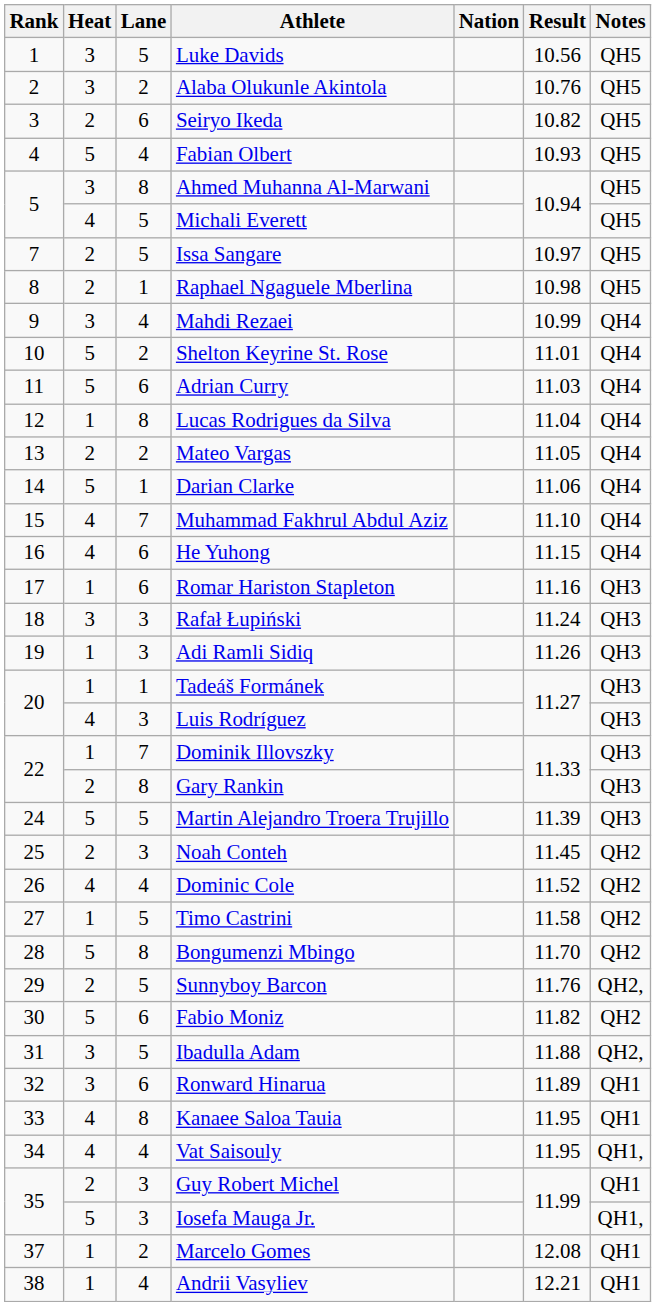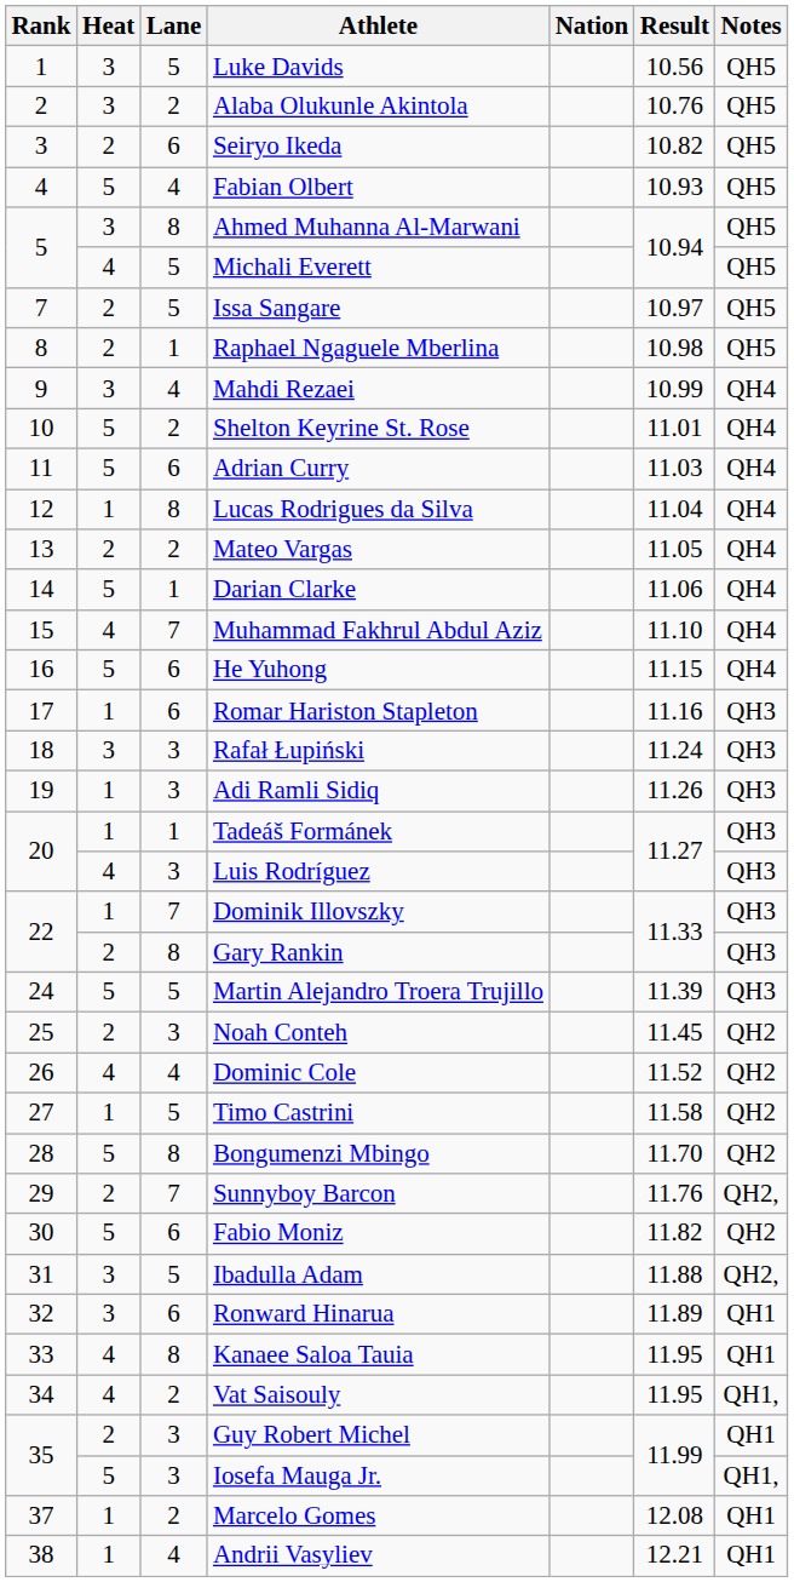 <table class="wikitable sortable" style="text-align:center">
 <tr>
 <th>Rank</th>
 <th>Heat</th>
 <th>Lane</th>
 <th>Athlete</th>
 <th>Nation</th>
 <th>Result</th>
 <th>Notes</th>
 </tr>
 <tr>
 <td>1</td>
 <td>3</td>
 <td>5</td>
 <td align=left><a href='#'>Luke Davids</a></td>
 <td align=left></td>
 <td>10.56</td>
 <td>QH5</td>
 </tr>
 <tr>
 <td>2</td>
 <td>3</td>
 <td>2</td>
 <td align=left><a href='#'>Alaba Olukunle Akintola</a></td>
 <td align=left></td>
 <td>10.76</td>
 <td>QH5</td>
 </tr>
 <tr>
 <td>3</td>
 <td>2</td>
 <td>6</td>
 <td align=left><a href='#'>Seiryo Ikeda</a></td>
 <td align=left></td>
 <td>10.82</td>
 <td>QH5</td>
 </tr>
 <tr>
 <td>4</td>
 <td>5</td>
 <td>4</td>
 <td align=left><a href='#'>Fabian Olbert</a></td>
 <td align=left></td>
 <td>10.93</td>
 <td>QH5</td>
 </tr>
 <tr>
 <td rowspan=2>5</td>
 <td>3</td>
 <td>8</td>
 <td align=left><a href='#'>Ahmed Muhanna Al-Marwani</a></td>
 <td align=left></td>
 <td rowspan=2>10.94</td>
 <td>QH5</td>
 </tr>
 <tr>
 <td>4</td>
 <td>5</td>
 <td align=left><a href='#'>Michali Everett</a></td>
 <td align=left></td>
 <td>QH5</td>
 </tr>
 <tr>
 <td>7</td>
 <td>2</td>
 <td>5</td>
 <td align=left><a href='#'>Issa Sangare</a></td>
 <td align=left></td>
 <td>10.97</td>
 <td>QH5</td>
 </tr>
 <tr>
 <td>8</td>
 <td>2</td>
 <td>1</td>
 <td align=left><a href='#'>Raphael Ngaguele Mberlina</a></td>
 <td align=left></td>
 <td>10.98</td>
 <td>QH5</td>
 </tr>
 <tr>
 <td>9</td>
 <td>3</td>
 <td>4</td>
 <td align=left><a href='#'>Mahdi Rezaei</a></td>
 <td align=left></td>
 <td>10.99</td>
 <td>QH4</td>
 </tr>
 <tr>
 <td>10</td>
 <td>5</td>
 <td>2</td>
 <td align=left><a href='#'>Shelton Keyrine St. Rose</a></td>
 <td align=left></td>
 <td>11.01</td>
 <td>QH4</td>
 </tr>
 <tr>
 <td>11</td>
 <td>5</td>
 <td>6</td>
 <td align=left><a href='#'>Adrian Curry</a></td>
 <td align=left></td>
 <td>11.03</td>
 <td>QH4</td>
 </tr>
 <tr>
 <td>12</td>
 <td>1</td>
 <td>8</td>
 <td align=left><a href='#'>Lucas Rodrigues da Silva</a></td>
 <td align=left></td>
 <td>11.04</td>
 <td>QH4</td>
 </tr>
 <tr>
 <td>13</td>
 <td>2</td>
 <td>2</td>
 <td align=left><a href='#'>Mateo Vargas</a></td>
 <td align=left></td>
 <td>11.05</td>
 <td>QH4</td>
 </tr>
 <tr>
 <td>14</td>
 <td>5</td>
 <td>1</td>
 <td align=left><a href='#'>Darian Clarke</a></td>
 <td align=left></td>
 <td>11.06</td>
 <td>QH4</td>
 </tr>
 <tr>
 <td>15</td>
 <td>4</td>
 <td>7</td>
 <td align=left><a href='#'>Muhammad Fakhrul Abdul Aziz</a></td>
 <td align=left></td>
 <td>11.10</td>
 <td>QH4</td>
 </tr>
 <tr>
 <td>16</td>
-<td>4</td>
+<td>5</td>
 <td>6</td>
 <td align=left><a href='#'>He Yuhong</a></td>
 <td align=left></td>
 <td>11.15</td>
 <td>QH4</td>
 </tr>
 <tr>
 <td>17</td>
 <td>1</td>
 <td>6</td>
 <td align=left><a href='#'>Romar Hariston Stapleton</a></td>
 <td align=left></td>
 <td>11.16</td>
 <td>QH3</td>
 </tr>
 <tr>
 <td>18</td>
 <td>3</td>
 <td>3</td>
 <td align=left><a href='#'>Rafał Łupiński</a></td>
 <td align=left></td>
 <td>11.24</td>
 <td>QH3</td>
 </tr>
 <tr>
 <td>19</td>
 <td>1</td>
 <td>3</td>
 <td align=left><a href='#'>Adi Ramli Sidiq</a></td>
 <td align=left></td>
 <td>11.26</td>
 <td>QH3</td>
 </tr>
 <tr>
 <td rowspan=2>20</td>
 <td>1</td>
 <td>1</td>
 <td align=left><a href='#'>Tadeáš Formánek</a></td>
 <td align=left></td>
 <td rowspan=2>11.27</td>
 <td>QH3</td>
 </tr>
 <tr>
 <td>4</td>
 <td>3</td>
 <td align=left><a href='#'>Luis Rodríguez</a></td>
 <td align=left></td>
 <td>QH3</td>
 </tr>
 <tr>
 <td rowspan=2>22</td>
 <td>1</td>
 <td>7</td>
 <td align=left><a href='#'>Dominik Illovszky</a></td>
 <td align=left></td>
 <td rowspan=2>11.33</td>
 <td>QH3</td>
 </tr>
 <tr>
 <td>2</td>
 <td>8</td>
 <td align=left><a href='#'>Gary Rankin</a></td>
 <td align=left></td>
 <td>QH3</td>
 </tr>
 <tr>
 <td>24</td>
 <td>5</td>
 <td>5</td>
 <td align=left><a href='#'>Martin Alejandro Troera Trujillo</a></td>
 <td align=left></td>
 <td>11.39</td>
 <td>QH3</td>
 </tr>
 <tr>
 <td>25</td>
 <td>2</td>
 <td>3</td>
 <td align=left><a href='#'>Noah Conteh</a></td>
 <td align=left></td>
 <td>11.45</td>
 <td>QH2</td>
 </tr>
 <tr>
 <td>26</td>
 <td>4</td>
 <td>4</td>
 <td align=left><a href='#'>Dominic Cole</a></td>
 <td align=left></td>
 <td>11.52</td>
 <td>QH2</td>
 </tr>
 <tr>
 <td>27</td>
 <td>1</td>
 <td>5</td>
 <td align=left><a href='#'>Timo Castrini</a></td>
 <td align=left></td>
 <td>11.58</td>
 <td>QH2</td>
 </tr>
 <tr>
 <td>28</td>
 <td>5</td>
 <td>8</td>
 <td align=left><a href='#'>Bongumenzi Mbingo</a></td>
 <td align=left></td>
 <td>11.70</td>
 <td>QH2</td>
 </tr>
 <tr>
 <td>29</td>
 <td>2</td>
-<td>5</td>
+<td>7</td>
 <td align=left><a href='#'>Sunnyboy Barcon</a></td>
 <td align=left></td>
 <td>11.76</td>
 <td>QH2, </td>
 </tr>
 <tr>
 <td>30</td>
 <td>5</td>
 <td>6</td>
 <td align=left><a href='#'>Fabio Moniz</a></td>
 <td align=left></td>
 <td>11.82</td>
 <td>QH2</td>
 </tr>
 <tr>
 <td>31</td>
 <td>3</td>
 <td>5</td>
 <td align=left><a href='#'>Ibadulla Adam</a></td>
 <td align=left></td>
 <td>11.88</td>
 <td>QH2, </td>
 </tr>
 <tr>
 <td>32</td>
 <td>3</td>
 <td>6</td>
 <td align=left><a href='#'>Ronward Hinarua</a></td>
 <td align=left></td>
 <td>11.89</td>
 <td>QH1</td>
 </tr>
 <tr>
 <td>33</td>
 <td>4</td>
 <td>8</td>
 <td align=left><a href='#'>Kanaee Saloa Tauia</a></td>
 <td align=left></td>
 <td>11.95</td>
 <td>QH1</td>
 </tr>
 <tr>
 <td>34</td>
 <td>4</td>
-<td>4</td>
+<td>2</td>
 <td align=left><a href='#'>Vat Saisouly</a></td>
 <td align=left></td>
 <td>11.95</td>
 <td>QH1, </td>
 </tr>
 <tr>
 <td rowspan=2>35</td>
 <td>2</td>
 <td>3</td>
 <td align=left><a href='#'>Guy Robert Michel</a></td>
 <td align=left></td>
 <td rowspan=2>11.99</td>
 <td>QH1</td>
 </tr>
 <tr>
 <td>5</td>
 <td>3</td>
 <td align=left><a href='#'>Iosefa Mauga Jr.</a></td>
 <td align=left></td>
 <td>QH1, </td>
 </tr>
 <tr>
 <td>37</td>
 <td>1</td>
 <td>2</td>
 <td align=left><a href='#'>Marcelo Gomes</a></td>
 <td align=left></td>
 <td>12.08</td>
 <td>QH1</td>
 </tr>
 <tr>
 <td>38</td>
 <td>1</td>
 <td>4</td>
 <td align=left><a href='#'>Andrii Vasyliev</a></td>
 <td align=left></td>
 <td>12.21</td>
 <td>QH1</td>
 </tr>
 </table>
